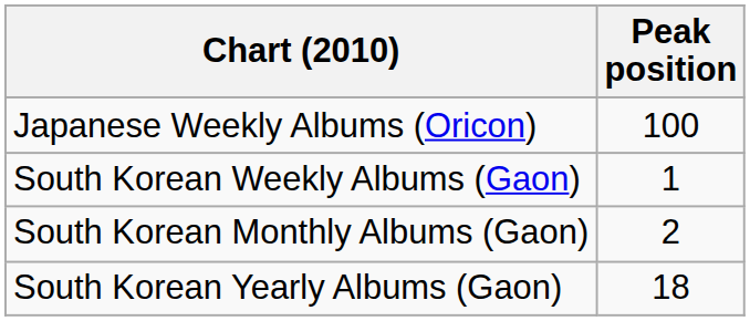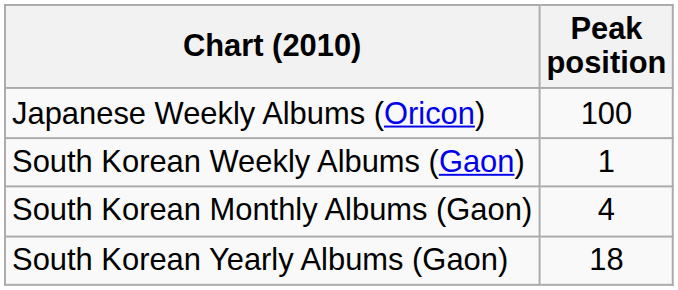 <table class="wikitable" style="text-align:center;">
 <tr>
 <th>Chart (2010)</th>
 <th>Peak<br>position</th>
 </tr>
 <tr>
 <td align="left">Japanese Weekly Albums (<a href='#'>Oricon</a>)</td>
 <td>100</td>
 </tr>
 <tr>
 <td align="left">South Korean Weekly Albums (<a href='#'>Gaon</a>)</td>
 <td>1</td>
 </tr>
 <tr>
 <td align="left">South Korean Monthly Albums (Gaon)</td>
-<td>2</td>
+<td>4</td>
 </tr>
 <tr>
 <td align="left">South Korean Yearly Albums (Gaon)</td>
 <td>18</td>
 </tr>
 </table>
